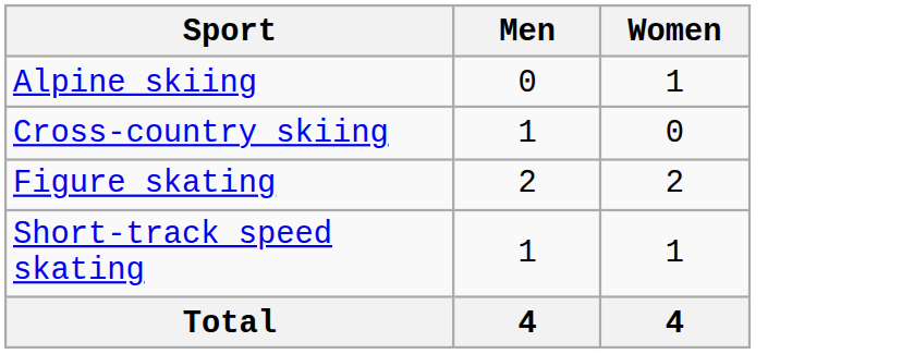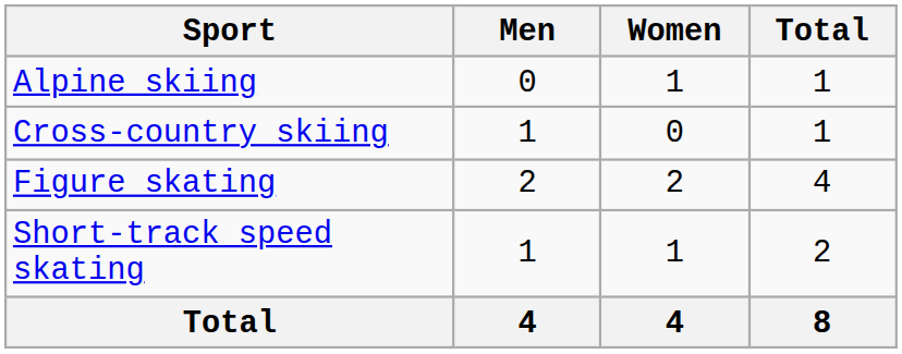 <table class="wikitable sortable" style="text-align:center;">
 <tr>
 <th width=180>Sport</th>
 <th width=55>Men</th>
 <th width=55>Women</th>
+<th width=55>Total</th>
 </tr>
 <tr>
 <td align=left><a href='#'>Alpine skiing</a></td>
 <td>0</td>
+<td>1</td>
 <td>1</td>
 </tr>
 <tr>
 <td align=left><a href='#'>Cross-country skiing</a></td>
 <td>1</td>
 <td>0</td>
+<td>1</td>
 </tr>
 <tr>
 <td align=left><a href='#'>Figure skating</a></td>
 <td>2</td>
 <td>2</td>
+<td>4</td>
 </tr>
 <tr>
 <td align=left><a href='#'>Short-track speed skating</a></td>
 <td>1</td>
 <td>1</td>
+<td>2</td>
 </tr>
 <tr>
 <th>Total</th>
 <th>4</th>
 <th>4</th>
+<th>8</th>
 </tr>
 </table>
